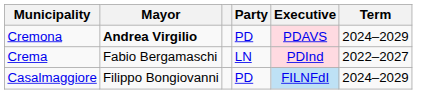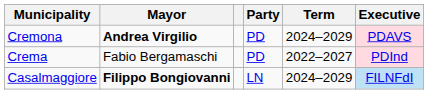 <table class="wikitable">
 <tr>
 <th>Municipality</th>
 <th>Mayor</th>
 <th class=unsortable> </th>
 <th>Party</th>
+<th>Term</th>
 <th>Executive</th>
-<th>Term</th>
 </tr>
 <tr>
 <td><a href='#'>Cremona</a></td>
 <td><strong>Andrea Virgilio</strong></td>
 <td bgcolor=></td>
 <td><a href='#'>PD</a></td>
+<td>2024–2029</td>
 <td align=center bgcolor=#FFDAE1><a href='#'>PD</a><a href='#'>AVS</a></td>
-<td>2024–2029</td>
 </tr>
 <tr>
 <td><a href='#'>Crema</a></td>
 <td>Fabio Bergamaschi</td>
 <td bgcolor=></td>
-<td><a href='#'>LN</a></td>
+<td><a href='#'>PD</a></td>
+<td>2022–2027</td>
 <td align=center bgcolor=#FFDAE1><a href='#'>PD</a><a href='#'>Ind</a></td>
-<td>2022–2027</td>
 </tr>
 <tr>
 <td><a href='#'>Casalmaggiore</a></td>
-<td>Filippo Bongiovanni</td>
+<td><strong>Filippo Bongiovanni</strong></td>
 <td bgcolor=></td>
-<td><a href='#'>PD</a></td>
+<td><a href='#'>LN</a></td>
+<td>2024–2029</td>
 <td align=center bgcolor=#BEE1F5><a href='#'>FI</a><a href='#'>LN</a><a href='#'>FdI</a></td>
-<td>2024–2029</td>
 </tr>
 </table>
